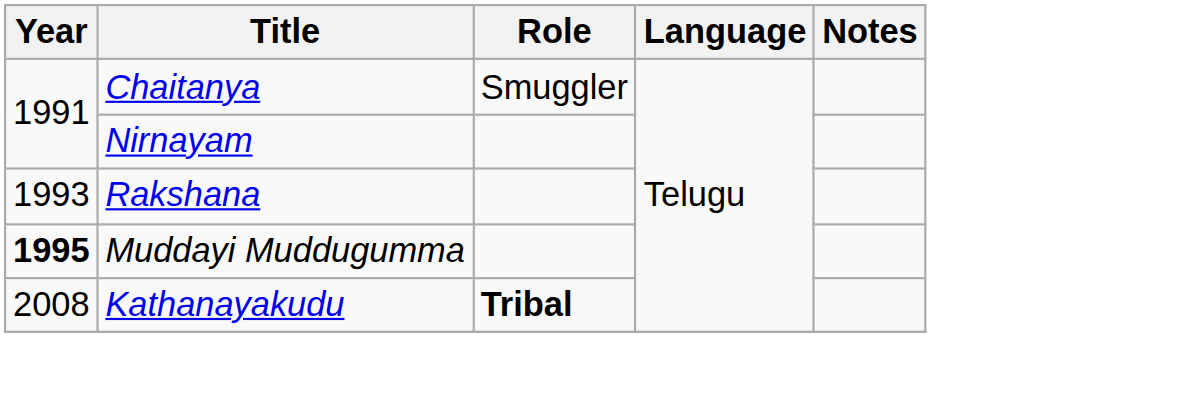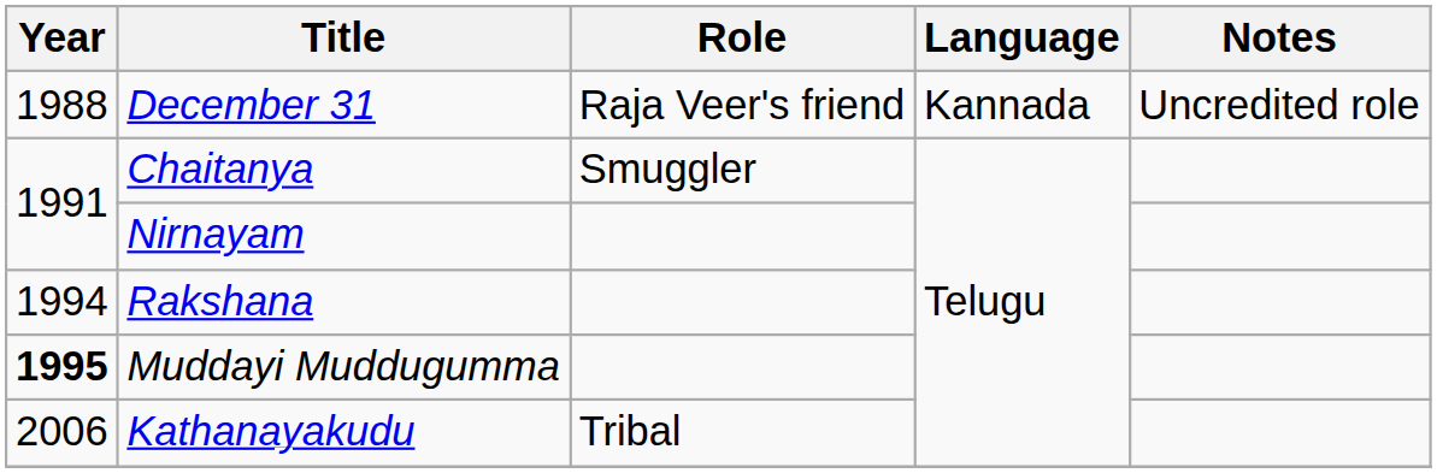 <table class="wikitable sortable">
 <tr>
 <th scope="col">Year</th>
 <th scope="col">Title</th>
 <th scope="col">Role</th>
 <th scope="col">Language</th>
 <th scope="col">Notes</th>
+</tr>
+<tr>
+<td>1988</td>
+<td><em><a href='#'>December 31</a></em></td>
+<td>Raja Veer's friend</td>
+<td>Kannada</td>
+<td>Uncredited role</td>
 </tr>
 <tr>
 <td rowspan="2">1991</td>
 <td><em><a href='#'>Chaitanya</a></em></td>
 <td>Smuggler</td>
 <td rowspan="5">Telugu</td>
 <td></td>
 </tr>
 <tr>
 <td><em><a href='#'>Nirnayam</a></em></td>
 <td></td>
 <td></td>
 </tr>
 <tr>
-<td>1993</td>
+<td>1994</td>
 <td><em><a href='#'>Rakshana</a></em></td>
 <td></td>
 <td></td>
 </tr>
 <tr>
 <td><strong>1995</strong></td>
 <td><em>Muddayi Muddugumma</em></td>
 <td></td>
 <td></td>
 </tr>
 <tr>
-<td>2008</td>
+<td>2006</td>
 <td><em><a href='#'>Kathanayakudu</a></em></td>
-<td><strong>Tribal</strong></td>
+<td>Tribal</td>
 <td></td>
 </tr>
 <tr>
 </tr>
 </table>
